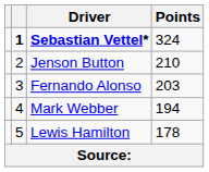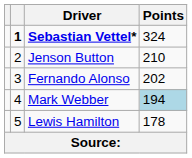 <table class="wikitable" style="font-size: 85%;">
 <tr>
 <th></th>
 <th></th>
 <th>Driver</th>
 <th>Points</th>
 </tr>
 <tr>
 <td align="left"></td>
 <td style="text-align:center;"><strong>1</strong></td>
 <td> <strong><a href='#'>Sebastian Vettel</a>*</strong></td>
 <td>324</td>
 </tr>
 <tr>
 <td align="left"></td>
 <td style="text-align:center;">2</td>
 <td> <a href='#'>Jenson Button</a></td>
 <td>210</td>
 </tr>
 <tr>
 <td align="left"></td>
 <td style="text-align:center;">3</td>
 <td> <a href='#'>Fernando Alonso</a></td>
-<td>203</td>
+<td>202</td>
 </tr>
 <tr>
 <td align="left"></td>
 <td style="text-align:center;">4</td>
 <td> <a href='#'>Mark Webber</a></td>
-<td>194</td>
+<td style="background: lightblue;">194</td>
 </tr>
 <tr>
 <td align="left"></td>
 <td style="text-align:center;">5</td>
 <td> <a href='#'>Lewis Hamilton</a></td>
 <td>178</td>
 </tr>
 <tr>
 <th colspan=4>Source: </th>
 </tr>
 </table>
